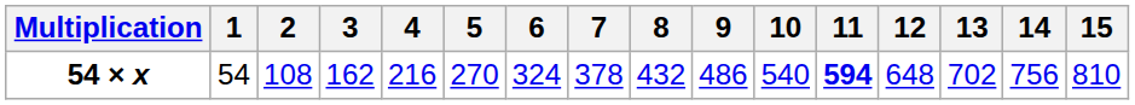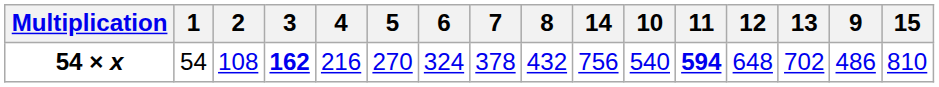 <table class="wikitable" style="text-align: center; background: white">
 <tr>
 <th style="width:105px;"><a href='#'>Multiplication</a></th>
 <th>1</th>
 <th>2</th>
 <th>3</th>
 <th>4</th>
 <th>5</th>
 <th>6</th>
 <th>7</th>
 <th>8</th>
-<th>9</th>
+<th>14</th>
 <th>10</th>
 <th>11</th>
 <th>12</th>
 <th>13</th>
-<th>14</th>
+<th>9</th>
 <th>15</th>
 </tr>
 <tr>
 <td><strong>54 × <em>x<strong><em></td>
 <td></strong>54<strong></td>
 <td><a href='#'>108</a></td>
-<td><a href='#'>162</a></td>
+<td><strong><a href='#'>162</a></strong></td>
 <td><a href='#'>216</a></td>
 <td><a href='#'>270</a></td>
 <td><a href='#'>324</a></td>
 <td><a href='#'>378</a></td>
 <td><a href='#'>432</a></td>
-<td><a href='#'>486</a></td>
+<td><a href='#'>756</a></td>
 <td><a href='#'>540</a></td>
 <td><strong><a href='#'>594</a></strong></td>
 <td><a href='#'>648</a></td>
 <td><a href='#'>702</a></td>
-<td><a href='#'>756</a></td>
+<td><a href='#'>486</a></td>
 <td><a href='#'>810</a></td>
 </tr>
 </table>
